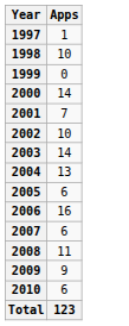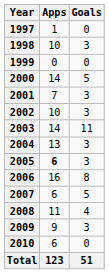 <table class="wikitable sortable plainrowheaders" style="text-align: center">
 <tr>
 <th scope=col>Year</th>
 <th scope=col>Apps</th>
+<th scope=col>Goals</th>
 </tr>
 <tr>
 <th scope=row style="text-align: center">1997</th>
 <td>1</td>
+<td>0</td>
 </tr>
 <tr>
 <th scope=row style="text-align: center">1998</th>
 <td>10</td>
+<td>3</td>
 </tr>
 <tr>
 <th scope=row style="text-align: center">1999</th>
+<td>0</td>
 <td>0</td>
 </tr>
 <tr>
 <th scope=row style="text-align: center">2000</th>
 <td>14</td>
+<td>5</td>
 </tr>
 <tr>
 <th scope=row style="text-align: center">2001</th>
 <td>7</td>
+<td>3</td>
 </tr>
 <tr>
 <th scope=row style="text-align: center">2002</th>
 <td>10</td>
+<td>3</td>
 </tr>
 <tr>
 <th scope=row style="text-align: center">2003</th>
 <td>14</td>
+<td>11</td>
 </tr>
 <tr>
 <th scope=row style="text-align: center">2004</th>
 <td>13</td>
+<td>3</td>
 </tr>
 <tr>
 <th scope=row style="text-align: center">2005</th>
-<td>6</td>
+<td><strong>6</strong></td>
+<td>3</td>
 </tr>
 <tr>
 <th scope=row style="text-align: center">2006</th>
 <td>16</td>
+<td>8</td>
 </tr>
 <tr>
 <th scope=row style="text-align: center">2007</th>
 <td>6</td>
+<td>5</td>
 </tr>
 <tr>
 <th scope=row style="text-align: center">2008</th>
 <td>11</td>
+<td>4</td>
 </tr>
 <tr>
 <th scope=row style="text-align: center">2009</th>
 <td>9</td>
+<td>3</td>
 </tr>
 <tr>
 <th scope=row style="text-align: center">2010</th>
 <td>6</td>
+<td>0</td>
 </tr>
 <tr>
 <th>Total</th>
 <th>123</th>
+<th>51</th>
 </tr>
 </table>
